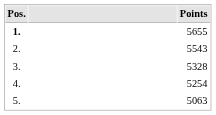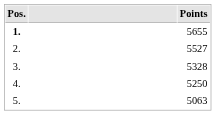 <table cellspacing="1" cellpadding="3" style="border:1px solid #AAAAAA;font-size:90%">
 <tr bgcolor="#E4E4E4">
 <th style="border-bottom:1px solid #AAAAAA" width=10>Pos.</th>
 <th style="border-bottom:1px solid #AAAAAA" width=200></th>
 <th style="border-bottom:1px solid #AAAAAA" width=20>Points</th>
 </tr>
 <tr>
 <td align="center"><strong>1.</strong></td>
 <td><strong></strong></td>
 <td align="right">5655</td>
 </tr>
 <tr>
 <td align="center">2.</td>
 <td></td>
-<td align="right">5543</td>
+<td align="right">5527</td>
 </tr>
 <tr>
 <td align="center">3.</td>
 <td></td>
 <td align="right">5328</td>
 </tr>
 <tr>
 <td align="center">4.</td>
 <td></td>
-<td align="right">5254</td>
+<td align="right">5250</td>
 </tr>
 <tr>
 <td align="center">5.</td>
 <td></td>
 <td align="right">5063</td>
 </tr>
 </table>
